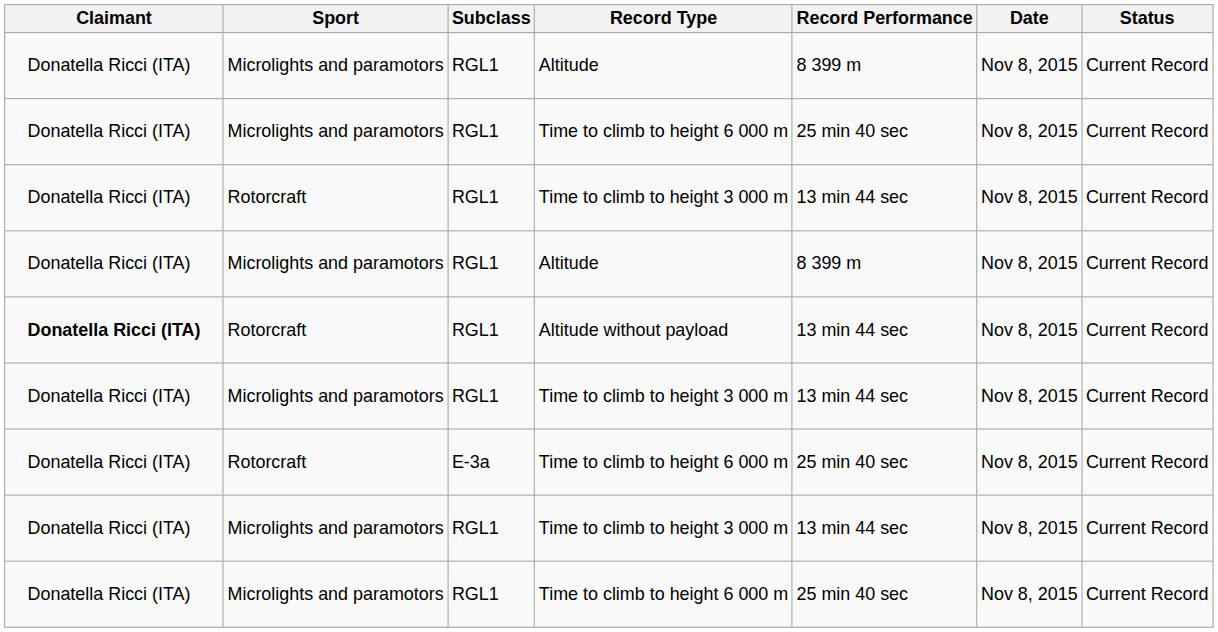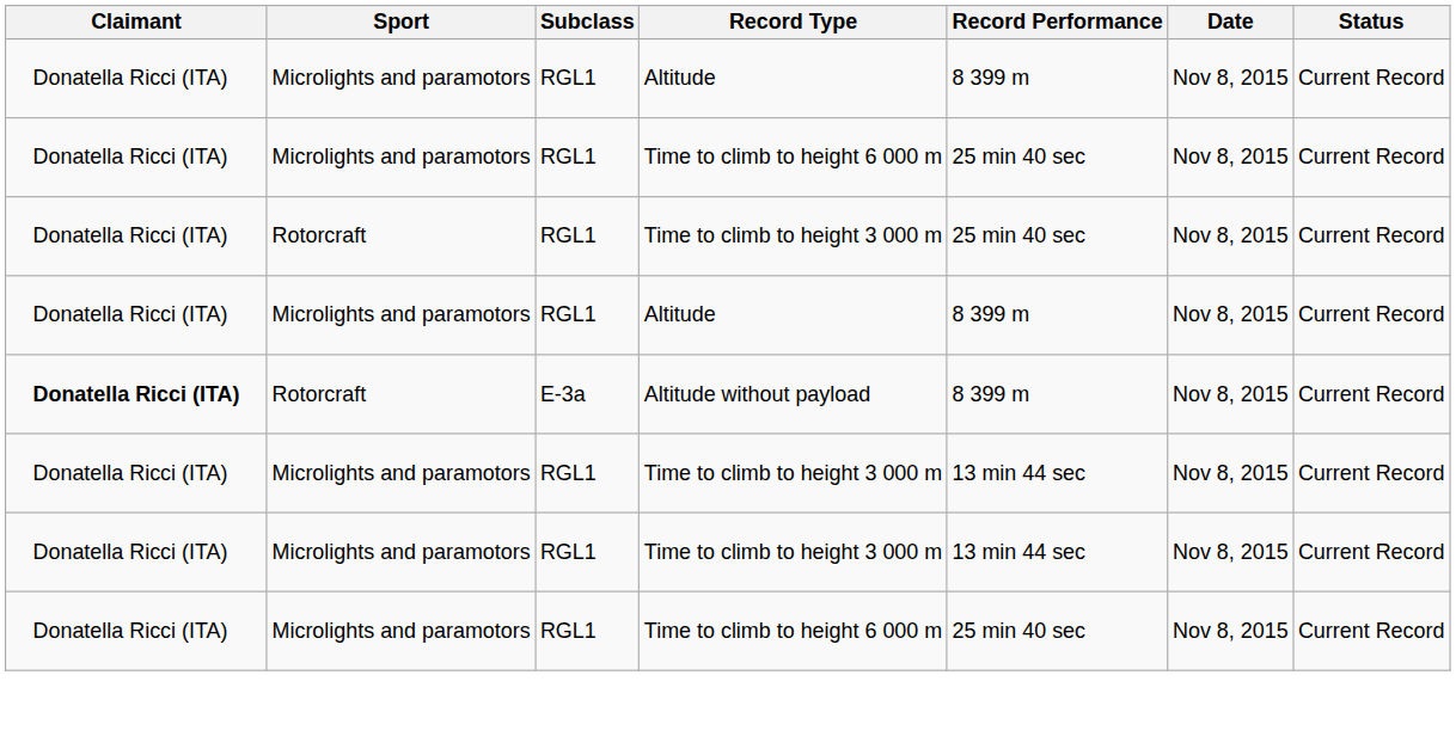 <table class="wikitable">
 <tr>
 <th>Claimant</th>
 <th>Sport</th>
 <th>Subclass</th>
 <th>Record Type</th>
 <th>Record Performance</th>
 <th>Date</th>
 <th>Status</th>
 </tr>
 <tr>
 <td style="padding:20px;">Donatella Ricci (ITA)</td>
 <td>Microlights and paramotors</td>
 <td>RGL1</td>
 <td>Altitude</td>
 <td>8 399 m</td>
 <td>Nov 8, 2015</td>
 <td>Current Record</td>
 </tr>
 <tr>
 <td style="padding:20px;">Donatella Ricci (ITA)</td>
 <td>Microlights and paramotors</td>
 <td>RGL1</td>
 <td>Time to climb to height 6 000 m</td>
 <td>25 min 40 sec</td>
 <td>Nov 8, 2015</td>
 <td>Current Record</td>
 </tr>
 <tr>
 <td style="padding:20px;">Donatella Ricci (ITA)</td>
 <td>Rotorcraft</td>
 <td>RGL1</td>
 <td>Time to climb to height 3 000 m</td>
-<td>13 min 44 sec</td>
+<td>25 min 40 sec</td>
 <td>Nov 8, 2015</td>
 <td>Current Record</td>
 </tr>
 <tr>
 <td style="padding:20px;">Donatella Ricci (ITA)</td>
 <td>Microlights and paramotors</td>
 <td>RGL1</td>
 <td>Altitude</td>
 <td>8 399 m</td>
 <td>Nov 8, 2015</td>
 <td>Current Record</td>
 </tr>
 <tr>
 <td style="padding:20px;"><strong>Donatella Ricci (ITA)</strong></td>
 <td>Rotorcraft</td>
-<td>RGL1</td>
+<td>E-3a</td>
 <td>Altitude without payload</td>
-<td>13 min 44 sec</td>
+<td>8 399 m</td>
 <td>Nov 8, 2015</td>
 <td>Current Record</td>
 </tr>
 <tr>
 <td style="padding:20px;">Donatella Ricci (ITA)</td>
 <td>Microlights and paramotors</td>
 <td>RGL1</td>
 <td>Time to climb to height 3 000 m</td>
 <td>13 min 44 sec</td>
-<td>Nov 8, 2015</td>
-<td>Current Record</td>
-</tr>
-<tr>
-<td style="padding:20px;">Donatella Ricci (ITA)</td>
-<td>Rotorcraft</td>
-<td>E-3a</td>
-<td>Time to climb to height 6 000 m</td>
-<td>25 min 40 sec</td>
 <td>Nov 8, 2015</td>
 <td>Current Record</td>
 </tr>
 <tr>
 <td style="padding:20px;">Donatella Ricci (ITA)</td>
 <td>Microlights and paramotors</td>
 <td>RGL1</td>
 <td>Time to climb to height 3 000 m</td>
 <td>13 min 44 sec</td>
 <td>Nov 8, 2015</td>
 <td>Current Record</td>
 </tr>
 <tr>
 <td style="padding:20px;">Donatella Ricci (ITA)</td>
 <td>Microlights and paramotors</td>
 <td>RGL1</td>
 <td>Time to climb to height 6 000 m</td>
 <td>25 min 40 sec</td>
 <td>Nov 8, 2015</td>
 <td>Current Record</td>
 </tr>
 </table>
